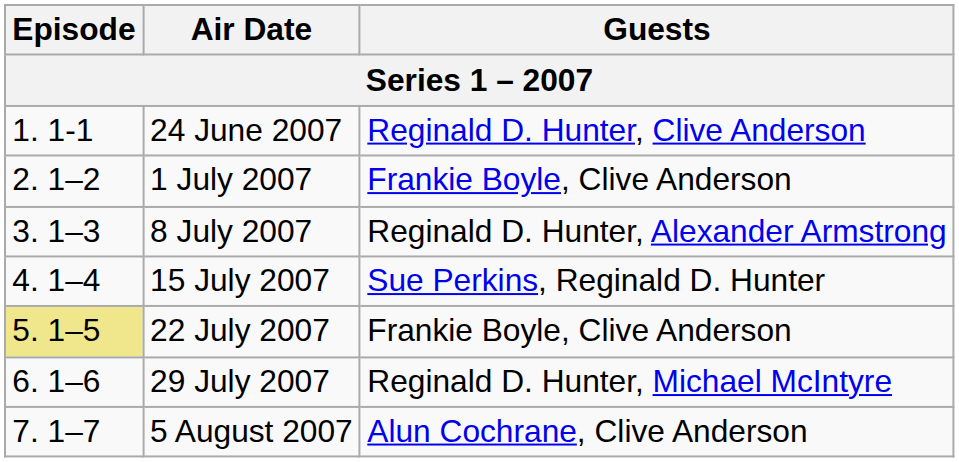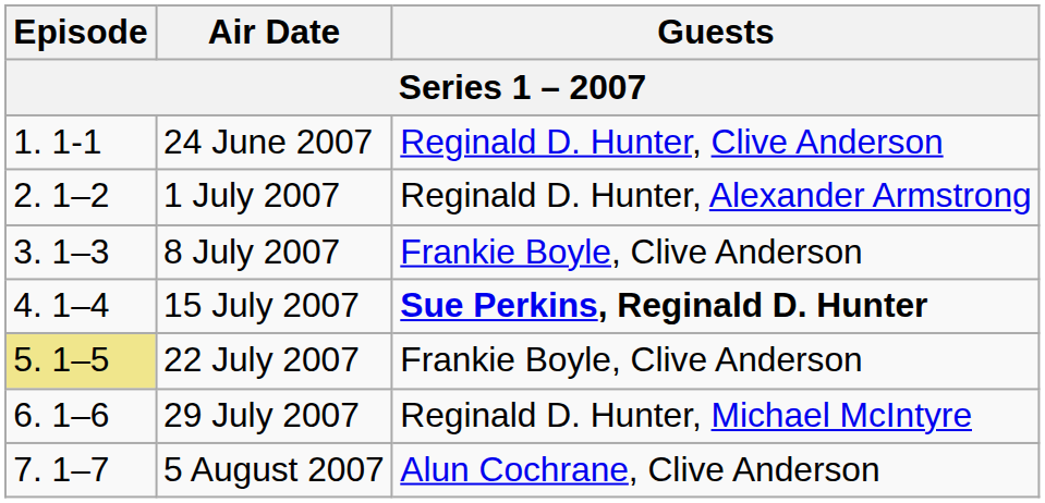 <table class="wikitable">
 <tr>
 <th>Episode</th>
 <th>Air Date</th>
 <th>Guests</th>
 </tr>
 <tr>
 <th colspan=3>Series 1 – 2007</th>
 </tr>
 <tr>
 <td>1. 1-1</td>
 <td>24 June 2007</td>
 <td><a href='#'>Reginald D. Hunter</a>, <a href='#'>Clive Anderson</a></td>
 </tr>
 <tr>
 <td>2. 1–2</td>
 <td>1 July 2007</td>
-<td><a href='#'>Frankie Boyle</a>, Clive Anderson</td>
+<td>Reginald D. Hunter, <a href='#'>Alexander Armstrong</a></td>
 </tr>
 <tr>
 <td>3. 1–3</td>
 <td>8 July 2007</td>
-<td>Reginald D. Hunter, <a href='#'>Alexander Armstrong</a></td>
+<td><a href='#'>Frankie Boyle</a>, Clive Anderson</td>
 </tr>
 <tr>
 <td>4. 1–4</td>
 <td>15 July 2007</td>
-<td><a href='#'>Sue Perkins</a>, Reginald D. Hunter</td>
+<td><strong><a href='#'>Sue Perkins</a>, Reginald D. Hunter</strong></td>
 </tr>
 <tr>
 <td style="background: khaki;">5. 1–5</td>
 <td>22 July 2007</td>
 <td>Frankie Boyle, Clive Anderson</td>
 </tr>
 <tr>
 <td>6. 1–6</td>
 <td>29 July 2007</td>
 <td>Reginald D. Hunter, <a href='#'>Michael McIntyre</a></td>
 </tr>
 <tr>
 <td>7. 1–7</td>
 <td>5 August 2007</td>
 <td><a href='#'>Alun Cochrane</a>, Clive Anderson</td>
 </tr>
 </table>
